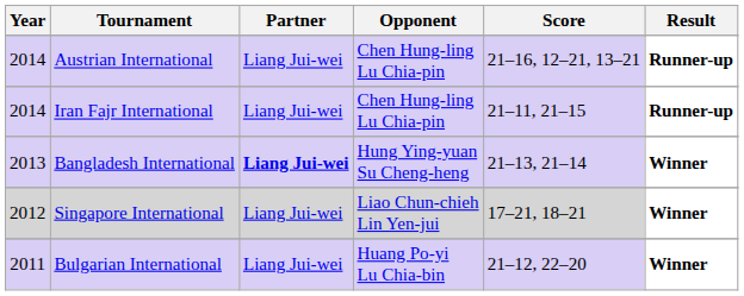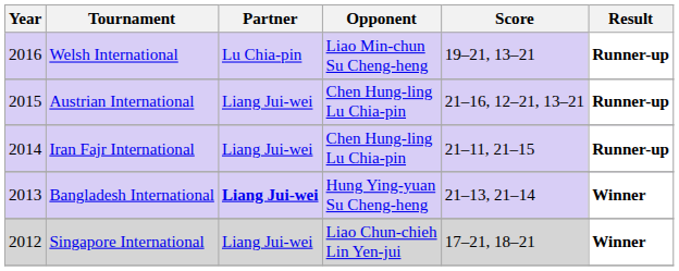 <table class="sortable wikitable" style="font-size: 90%;">
 <tr>
 <th>Year</th>
 <th>Tournament</th>
 <th>Partner</th>
 <th>Opponent</th>
 <th>Score</th>
 <th>Result</th>
 </tr>
+<tr style="background:#D8CEF6">
+<td align="center">2016</td>
+<td align="left"><a href='#'>Welsh International</a></td>
+<td align="left"> <a href='#'>Lu Chia-pin</a></td>
+<td align="left"> <a href='#'>Liao Min-chun</a> <br>  <a href='#'>Su Cheng-heng</a></td>
+<td align="left">19–21, 13–21</td>
+<td style="text-align:left; background:white"> <strong>Runner-up</strong></td>
+</tr>
 <tr>
 </tr>
 <tr style="background:#D8CEF6">
-<td align="center">2014</td>
+<td align="center">2015</td>
 <td align="left"><a href='#'>Austrian International</a></td>
 <td align="left"> <a href='#'>Liang Jui-wei</a></td>
 <td align="left"> <a href='#'>Chen Hung-ling</a> <br>  <a href='#'>Lu Chia-pin</a></td>
 <td align="left">21–16, 12–21, 13–21</td>
 <td style="text-align:left; background:white"> <strong>Runner-up</strong></td>
 </tr>
 <tr>
 </tr>
 <tr style="background:#D8CEF6">
 <td align="center">2014</td>
 <td align="left"><a href='#'>Iran Fajr International</a></td>
 <td align="left"> <a href='#'>Liang Jui-wei</a></td>
 <td align="left"> <a href='#'>Chen Hung-ling</a> <br>  <a href='#'>Lu Chia-pin</a></td>
 <td align="left">21–11, 21–15</td>
 <td style="text-align:left; background:white"> <strong>Runner-up</strong></td>
 </tr>
 <tr>
 </tr>
 <tr style="background:#D8CEF6">
 <td align="center">2013</td>
 <td align="left"><a href='#'>Bangladesh International</a></td>
 <td align="left"><strong> <a href='#'>Liang Jui-wei</a></strong></td>
 <td align="left"> <a href='#'>Hung Ying-yuan</a> <br>  <a href='#'>Su Cheng-heng</a></td>
 <td align="left">21–13, 21–14</td>
 <td style="text-align:left; background:white"> <strong>Winner</strong></td>
 </tr>
 <tr>
 </tr>
 <tr style="background:#D5D5D5">
 <td align="center">2012</td>
 <td align="left"><a href='#'>Singapore International</a></td>
 <td align="left"> <a href='#'>Liang Jui-wei</a></td>
 <td align="left"> <a href='#'>Liao Chun-chieh</a> <br>  <a href='#'>Lin Yen-jui</a></td>
 <td align="left">17–21, 18–21</td>
 <td style="text-align:left; background:white"> <strong>Winner</strong></td>
 </tr>
 <tr>
 </tr>
-<tr style="background:#D8CEF6">
-<td align="center">2011</td>
-<td align="left"><a href='#'>Bulgarian International</a></td>
-<td align="left"> <a href='#'>Liang Jui-wei</a></td>
-<td align="left"> <a href='#'>Huang Po-yi</a> <br>  <a href='#'>Lu Chia-bin</a></td>
-<td align="left">21–12, 22–20</td>
-<td style="text-align:left; background:white"> <strong>Winner</strong></td>
-</tr>
 </table>
